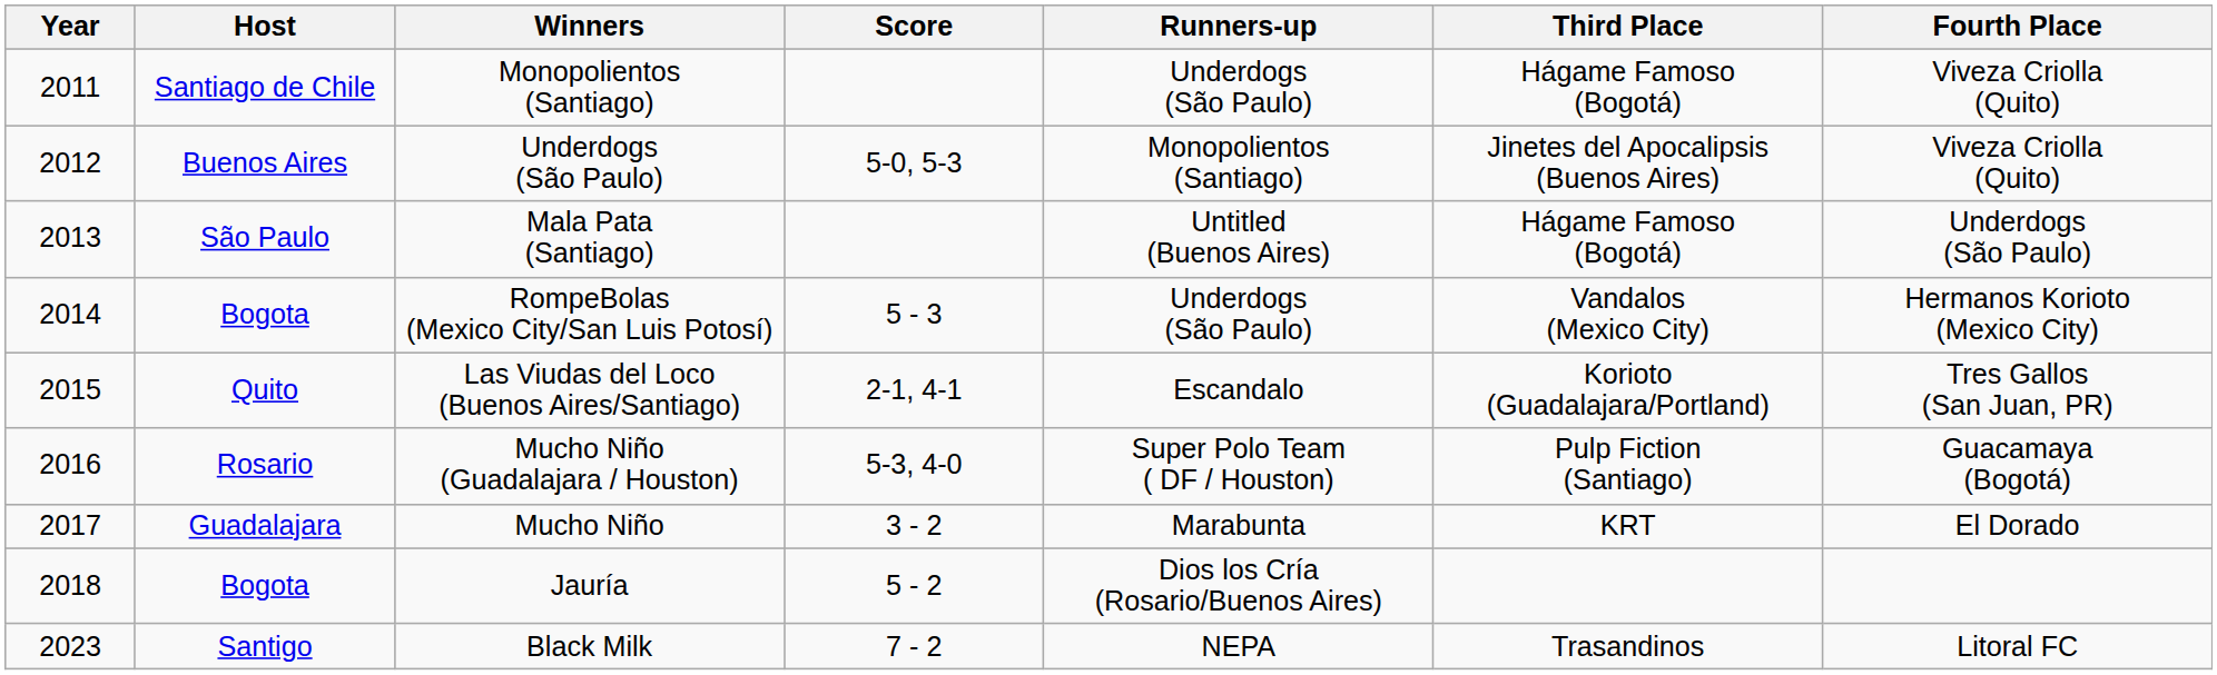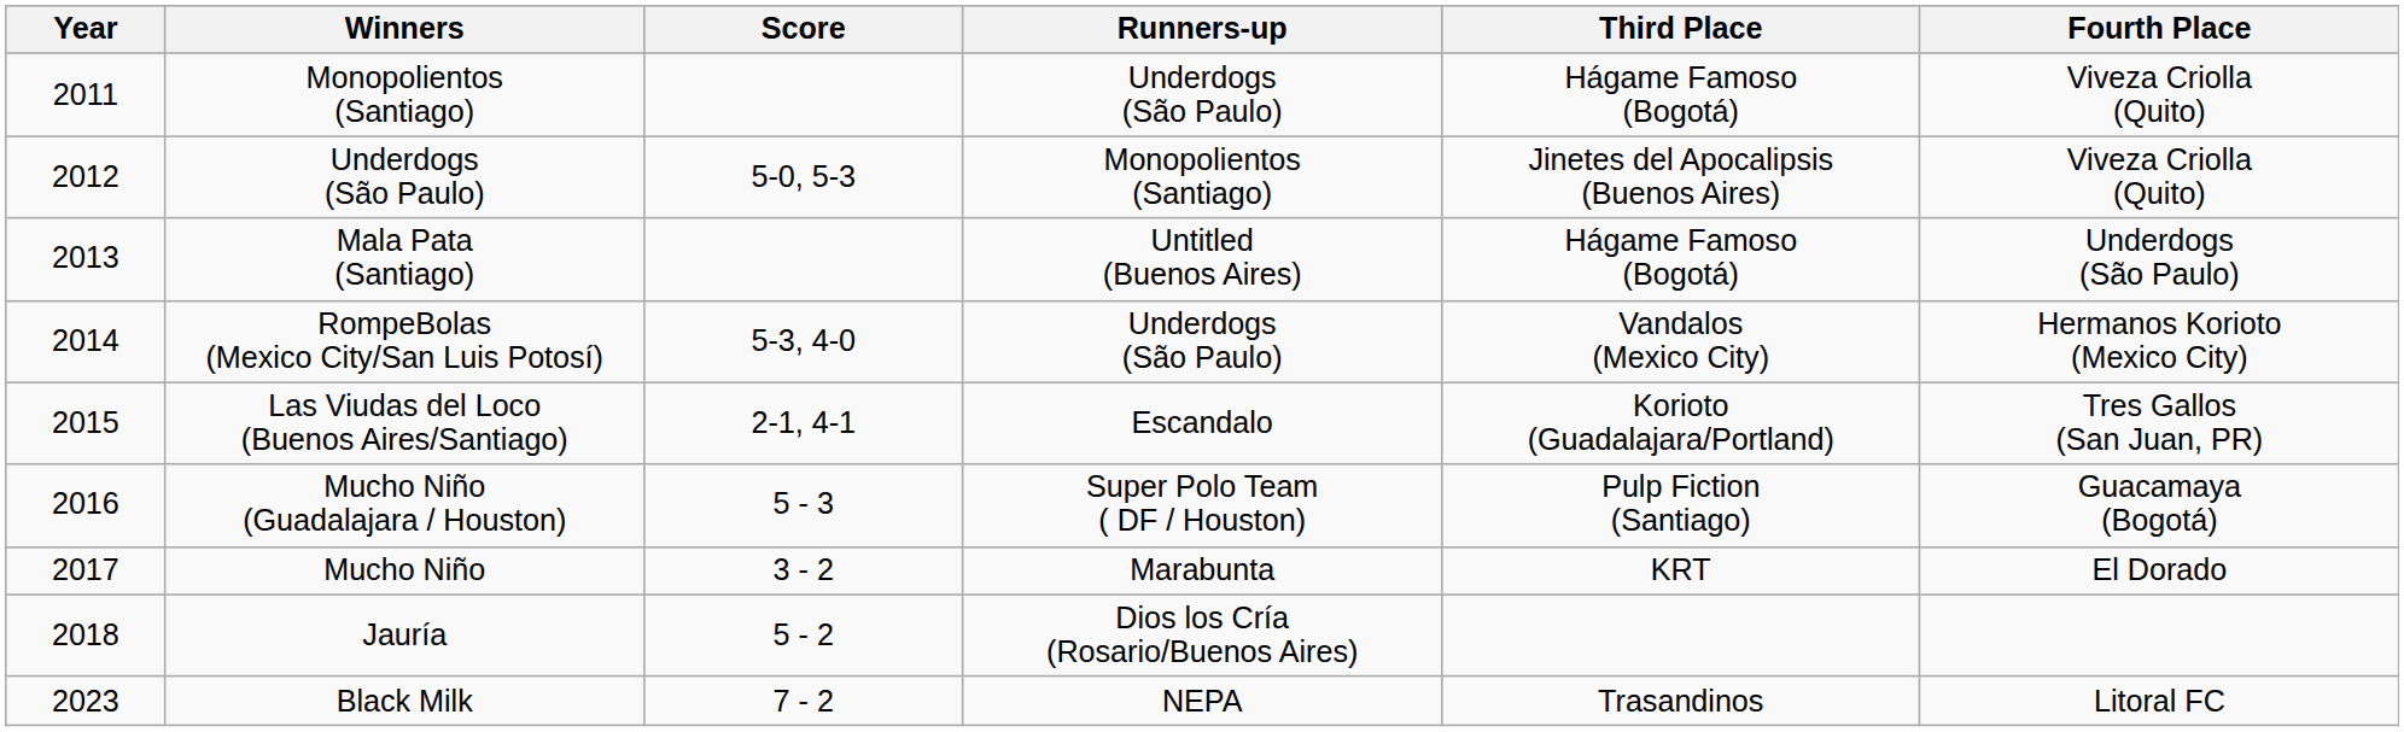 <table class="wikitable mw-collapsible mw-collapsed" style="text-align:center; width:100%">
 <tr>
 <th width=5%>Year</th>
-<th width=10%>Host</th>
 <th width=15%>Winners</th>
 <th width=10%>Score</th>
 <th width=15%>Runners-up</th>
 <th width=15%>Third Place</th>
 <th width=15%>Fourth Place</th>
 </tr>
 <tr>
 <td>2011</td>
-<td><a href='#'>Santiago de Chile</a></td>
 <td>Monopolientos<br> (Santiago)</td>
 <td></td>
 <td>Underdogs<br> (São Paulo)</td>
 <td>Hágame Famoso<br> (Bogotá)</td>
 <td>Viveza Criolla<br> (Quito)</td>
 </tr>
 <tr>
 <td>2012</td>
-<td><a href='#'>Buenos Aires</a></td>
 <td>Underdogs<br> (São Paulo)</td>
 <td>5-0, 5-3</td>
 <td>Monopolientos<br> (Santiago)</td>
 <td>Jinetes del Apocalipsis<br> (Buenos Aires)</td>
 <td>Viveza Criolla<br> (Quito)</td>
 </tr>
 <tr>
 <td>2013</td>
-<td><a href='#'>São Paulo</a></td>
 <td>Mala Pata<br> (Santiago)</td>
 <td></td>
 <td>Untitled<br> (Buenos Aires)</td>
 <td>Hágame Famoso<br> (Bogotá)</td>
 <td>Underdogs<br> (São Paulo)</td>
 </tr>
 <tr>
 <td>2014</td>
-<td><a href='#'>Bogota</a></td>
 <td>RompeBolas<br> (Mexico City/San Luis Potosí)</td>
-<td>5 - 3</td>
+<td>5-3, 4-0</td>
 <td>Underdogs<br> (São Paulo)</td>
 <td>Vandalos<br> (Mexico City)</td>
 <td>Hermanos Korioto<br> (Mexico City)</td>
 </tr>
 <tr>
 <td>2015</td>
-<td><a href='#'>Quito</a></td>
 <td>Las Viudas del Loco<br> (Buenos Aires/Santiago)</td>
 <td>2-1, 4-1</td>
 <td>Escandalo </td>
 <td>Korioto<br> (Guadalajara/Portland)</td>
 <td>Tres Gallos<br> (San Juan, PR)</td>
 </tr>
 <tr>
 <td>2016</td>
-<td><a href='#'>Rosario</a></td>
 <td>Mucho Niño<br>(Guadalajara / Houston)</td>
-<td>5-3, 4-0</td>
+<td>5 - 3</td>
 <td>Super Polo Team<br>( DF / Houston)</td>
 <td>Pulp Fiction<br>(Santiago)</td>
 <td>Guacamaya<br>(Bogotá)</td>
 </tr>
 <tr>
 <td>2017</td>
-<td><a href='#'>Guadalajara</a></td>
 <td>Mucho Niño </td>
 <td>3 - 2</td>
 <td>Marabunta </td>
 <td>KRT </td>
 <td>El Dorado </td>
 </tr>
 <tr>
 <td>2018</td>
-<td><a href='#'>Bogota</a></td>
 <td>Jauría </td>
 <td>5 - 2</td>
 <td>Dios los Cría<br> (Rosario/Buenos Aires)</td>
 <td></td>
 <td></td>
 </tr>
 <tr>
 <td>2023</td>
-<td><a href='#'>Santigo</a></td>
 <td>Black Milk </td>
 <td>7 - 2</td>
 <td>NEPA </td>
 <td>Trasandinos </td>
 <td>Litoral FC </td>
 </tr>
 </table>
